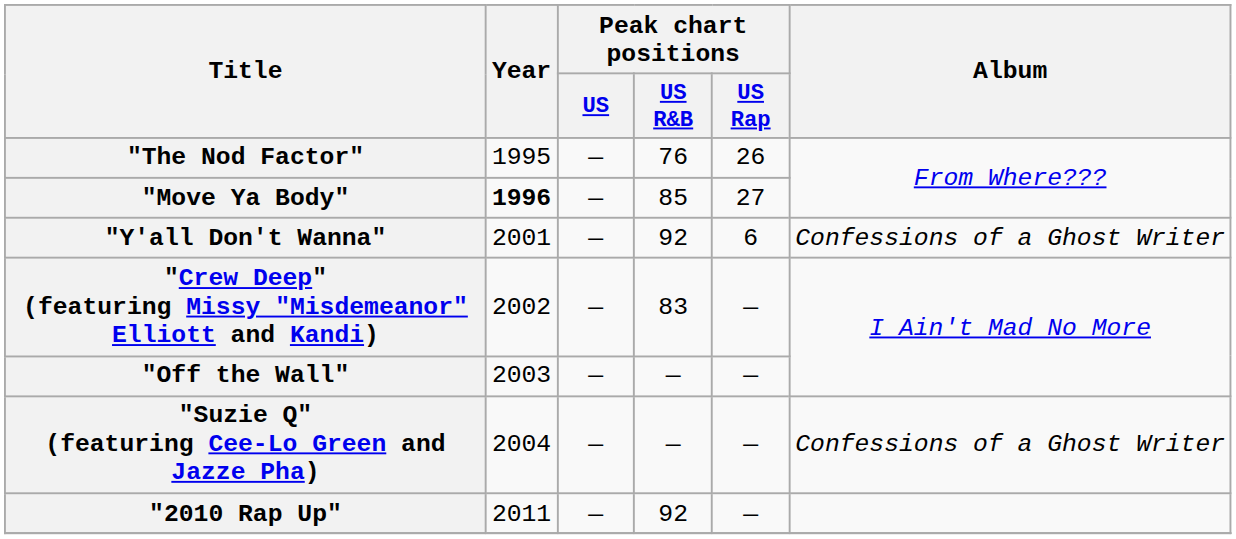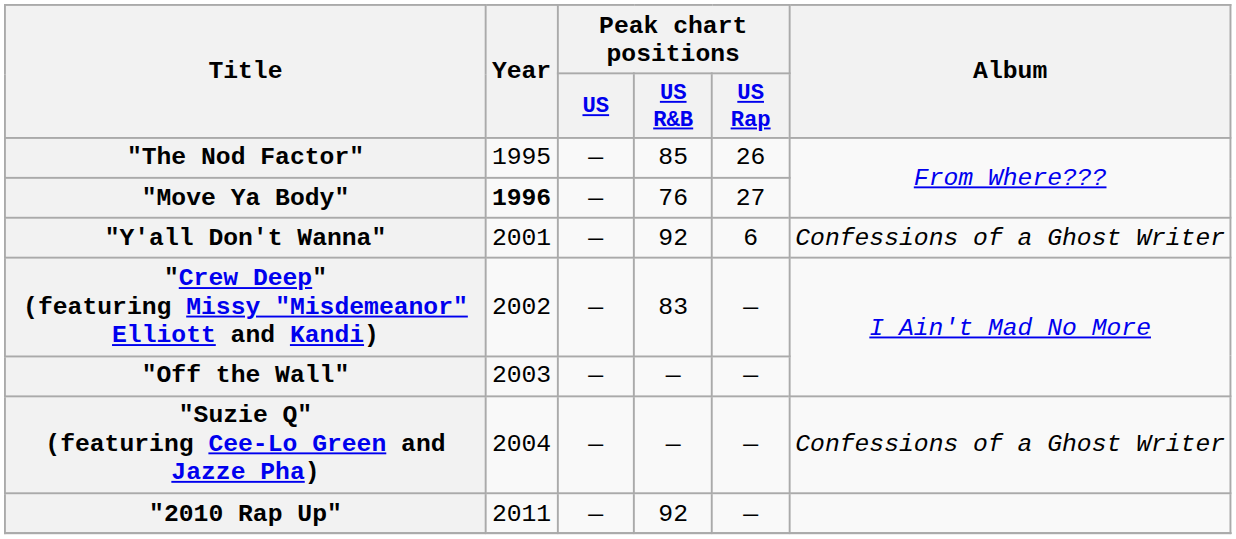 <table class="wikitable plainrowheaders" style="text-align:center;" border="1">
 <tr>
 <th scope="col" rowspan="2" style="width:19em;">Title</th>
 <th scope="col" rowspan="2">Year</th>
 <th scope="col" colspan="3">Peak chart positions</th>
 <th scope="col" rowspan="2">Album</th>
 </tr>
 <tr>
 <th style="width:3em; font-size:90%"><a href='#'>US</a></th>
 <th style="width:3em; font-size:90%"><a href='#'>US<br>R&B</a></th>
 <th style="width:3em; font-size:90%"><a href='#'>US<br>Rap</a></th>
 </tr>
 <tr>
 <th scope="row">"The Nod Factor"</th>
 <td>1995</td>
 <td>—</td>
-<td>76</td>
+<td>85</td>
 <td>26</td>
 <td rowspan="2"><em><a href='#'>From Where???</a></em></td>
 </tr>
 <tr>
 <th scope="row">"Move Ya Body"</th>
 <td><strong>1996</strong></td>
 <td>—</td>
-<td>85</td>
+<td>76</td>
 <td>27</td>
 </tr>
 <tr>
 <th scope="row">"Y'all Don't Wanna"</th>
 <td>2001</td>
 <td>—</td>
 <td>92</td>
 <td>6</td>
 <td><em>Confessions of a Ghost Writer</em></td>
 </tr>
 <tr>
 <th scope="row">"<a href='#'>Crew Deep</a>"<br><span>(featuring <a href='#'>Missy "Misdemeanor" Elliott</a> and <a href='#'>Kandi</a>)</span></th>
 <td>2002</td>
 <td>—</td>
 <td>83</td>
 <td>—</td>
 <td rowspan="2"><em><a href='#'>I Ain't Mad No More</a></em></td>
 </tr>
 <tr>
 <th scope="row">"Off the Wall"</th>
 <td>2003</td>
 <td>—</td>
 <td>—</td>
 <td>—</td>
 </tr>
 <tr>
 <th scope="row">"Suzie Q"<br><span>(featuring <a href='#'>Cee-Lo Green</a> and <a href='#'>Jazze Pha</a>)</span></th>
 <td>2004</td>
 <td>—</td>
 <td>—</td>
 <td>—</td>
 <td><em>Confessions of a Ghost Writer</em></td>
 </tr>
 <tr>
 <th scope="row">"2010 Rap Up"</th>
 <td>2011</td>
 <td>—</td>
 <td>92</td>
 <td>—</td>
 <td></td>
 </tr>
 <tr>
 </tr>
 </table>
